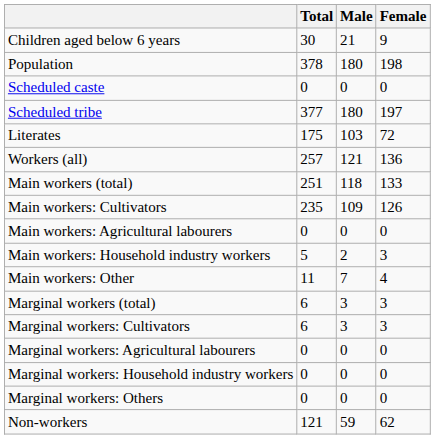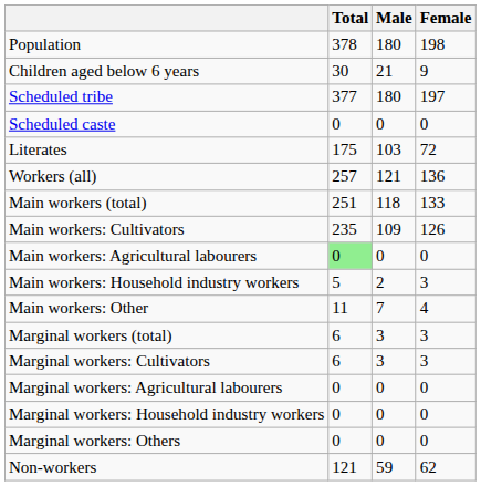 <table class="wikitable sortable">
 <tr>
 <th></th>
 <th>Total</th>
 <th>Male</th>
 <th>Female</th>
 </tr>
 <tr>
+<td>Population</td>
+<td>378</td>
+<td>180</td>
+<td>198</td>
+</tr>
+<tr>
 <td>Children aged below 6 years</td>
 <td>30</td>
 <td>21</td>
 <td>9</td>
 </tr>
 <tr>
-<td>Population</td>
-<td>378</td>
+<td><a href='#'>Scheduled tribe</a></td>
+<td>377</td>
 <td>180</td>
-<td>198</td>
+<td>197</td>
 </tr>
 <tr>
 <td><a href='#'>Scheduled caste</a></td>
 <td>0</td>
 <td>0</td>
 <td>0</td>
-</tr>
-<tr>
-<td><a href='#'>Scheduled tribe</a></td>
-<td>377</td>
-<td>180</td>
-<td>197</td>
 </tr>
 <tr>
 <td>Literates</td>
 <td>175</td>
 <td>103</td>
 <td>72</td>
 </tr>
 <tr>
 <td>Workers (all)</td>
 <td>257</td>
 <td>121</td>
 <td>136</td>
 </tr>
 <tr>
 <td>Main workers (total)</td>
 <td>251</td>
 <td>118</td>
 <td>133</td>
 </tr>
 <tr>
 <td>Main workers: Cultivators</td>
 <td>235</td>
 <td>109</td>
 <td>126</td>
 </tr>
 <tr>
 <td>Main workers: Agricultural labourers</td>
-<td>0</td>
+<td style="background: lightgreen;">0</td>
 <td>0</td>
 <td>0</td>
 </tr>
 <tr>
 <td>Main workers: Household industry workers</td>
 <td>5</td>
 <td>2</td>
 <td>3</td>
 </tr>
 <tr>
 <td>Main workers: Other</td>
 <td>11</td>
 <td>7</td>
 <td>4</td>
 </tr>
 <tr>
 <td>Marginal workers (total)</td>
 <td>6</td>
 <td>3</td>
 <td>3</td>
 </tr>
 <tr>
 <td>Marginal workers: Cultivators</td>
 <td>6</td>
 <td>3</td>
 <td>3</td>
 </tr>
 <tr>
 <td>Marginal workers: Agricultural labourers</td>
 <td>0</td>
 <td>0</td>
 <td>0</td>
 </tr>
 <tr>
 <td>Marginal workers: Household industry workers</td>
 <td>0</td>
 <td>0</td>
 <td>0</td>
 </tr>
 <tr>
 <td>Marginal workers: Others</td>
 <td>0</td>
 <td>0</td>
 <td>0</td>
 </tr>
 <tr>
 <td>Non-workers</td>
 <td>121</td>
 <td>59</td>
 <td>62</td>
 </tr>
 </table>
